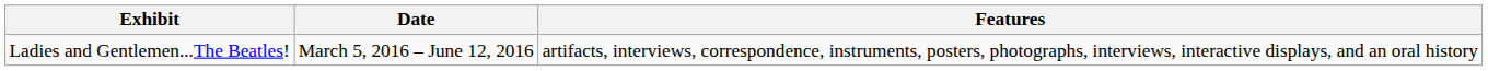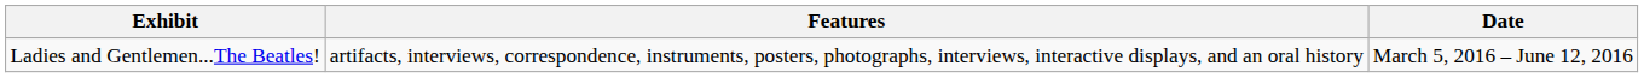 <table class="wikitable">
 <tr>
 <th>Exhibit</th>
+<th>Features</th>
 <th>Date</th>
-<th>Features</th>
 </tr>
 <tr>
 <td>Ladies and Gentlemen...<a href='#'>The Beatles</a>!</td>
+<td>artifacts, interviews, correspondence, instruments, posters, photographs, interviews, interactive displays, and an oral history</td>
 <td>March 5, 2016 – June 12, 2016</td>
-<td>artifacts, interviews, correspondence, instruments, posters, photographs, interviews, interactive displays, and an oral history</td>
 </tr>
 </table>
